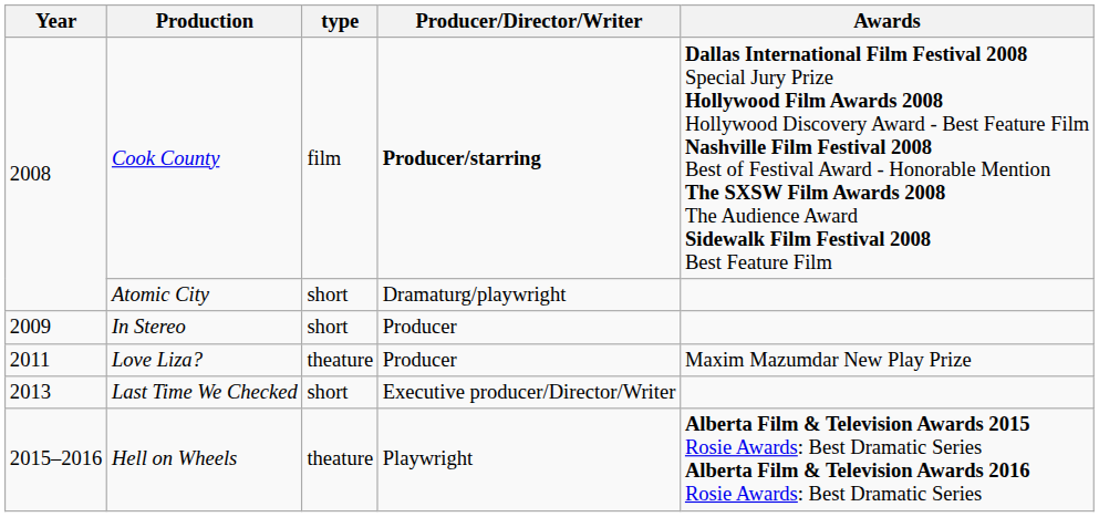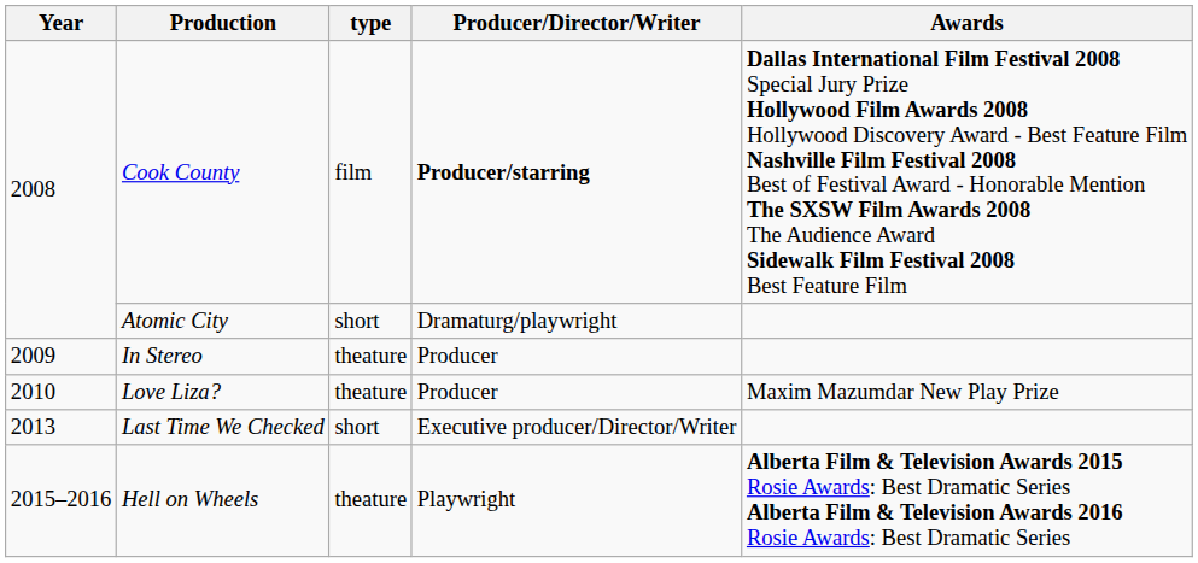 <table class="wikitable sortable">
 <tr>
 <th>Year</th>
 <th><strong>Production</strong></th>
 <th>type</th>
 <th>Producer/<strong>Director/Writer</strong></th>
 <th>Awards</th>
 </tr>
 <tr>
 <td rowspan="2">2008</td>
 <td><em><a href='#'>Cook County</a></em></td>
 <td>film</td>
 <td><strong>Producer/starring</strong></td>
 <td><strong>Dallas International Film Festival 2008</strong><br>Special Jury Prize<br><strong>Hollywood Film Awards 2008</strong><br>Hollywood Discovery Award - Best Feature Film<br><strong>Nashville Film Festival 2008</strong><br>Best of Festival Award - Honorable Mention<br><strong>The SXSW Film Awards 2008</strong><br>The Audience Award<br><strong>Sidewalk Film Festival 2008</strong><br>Best Feature Film</td>
 </tr>
 <tr>
 <td><em>Atomic City</em></td>
 <td>short</td>
 <td>Dramaturg/playwright</td>
 <td></td>
 </tr>
 <tr>
 <td>2009</td>
 <td><em>In Stereo</em></td>
-<td>short</td>
+<td>theature</td>
 <td>Producer</td>
 <td></td>
 </tr>
 <tr>
-<td>2011</td>
+<td>2010</td>
 <td><em>Love Liza?</em></td>
 <td>theature</td>
 <td>Producer</td>
 <td>Maxim Mazumdar New Play Prize</td>
 </tr>
 <tr>
 <td>2013</td>
 <td><em>Last Time We Checked</em></td>
 <td>short</td>
 <td>Executive producer/Director/Writer</td>
 <td></td>
 </tr>
 <tr>
 <td>2015–2016</td>
 <td><em>Hell on Wheels</em></td>
 <td>theature</td>
 <td>Playwright</td>
 <td><strong>Alberta Film & Television Awards 2015</strong><br><a href='#'>Rosie Awards</a>: Best Dramatic Series<br><strong>Alberta Film & Television Awards 2016</strong><br><a href='#'>Rosie Awards</a>: Best Dramatic Series</td>
 </tr>
 </table>
